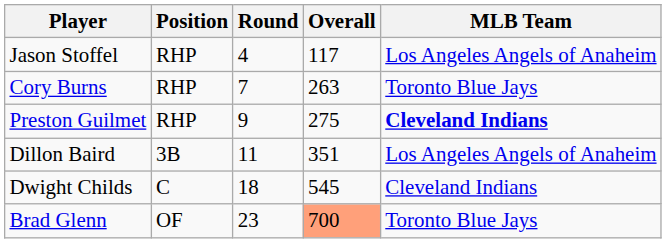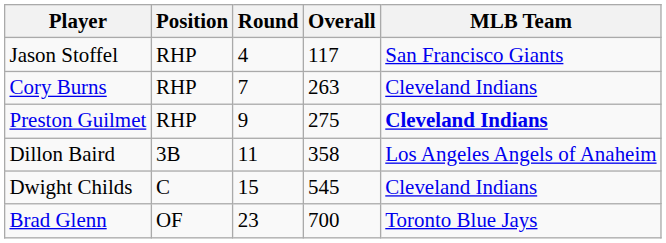 <table class="wikitable">
 <tr>
 <th>Player</th>
 <th>Position</th>
 <th>Round</th>
 <th>Overall</th>
 <th>MLB Team</th>
 </tr>
 <tr>
 <td>Jason Stoffel</td>
 <td>RHP</td>
 <td>4</td>
 <td>117</td>
-<td><a href='#'>Los Angeles Angels of Anaheim</a></td>
+<td><a href='#'>San Francisco Giants</a></td>
 </tr>
 <tr>
 <td><a href='#'>Cory Burns</a></td>
 <td>RHP</td>
 <td>7</td>
 <td>263</td>
-<td><a href='#'>Toronto Blue Jays</a></td>
+<td><a href='#'>Cleveland Indians</a></td>
 </tr>
 <tr>
 <td><a href='#'>Preston Guilmet</a></td>
 <td>RHP</td>
 <td>9</td>
 <td>275</td>
 <td><strong><a href='#'>Cleveland Indians</a></strong></td>
 </tr>
 <tr>
 <td>Dillon Baird</td>
 <td>3B</td>
 <td>11</td>
-<td>351</td>
+<td>358</td>
 <td><a href='#'>Los Angeles Angels of Anaheim</a></td>
 </tr>
 <tr>
 <td>Dwight Childs</td>
 <td>C</td>
-<td>18</td>
+<td>15</td>
 <td>545</td>
 <td><a href='#'>Cleveland Indians</a></td>
 </tr>
 <tr>
 <td><a href='#'>Brad Glenn</a></td>
 <td>OF</td>
 <td>23</td>
-<td style="background: lightsalmon;">700</td>
+<td>700</td>
 <td><a href='#'>Toronto Blue Jays</a></td>
 </tr>
 </table>
